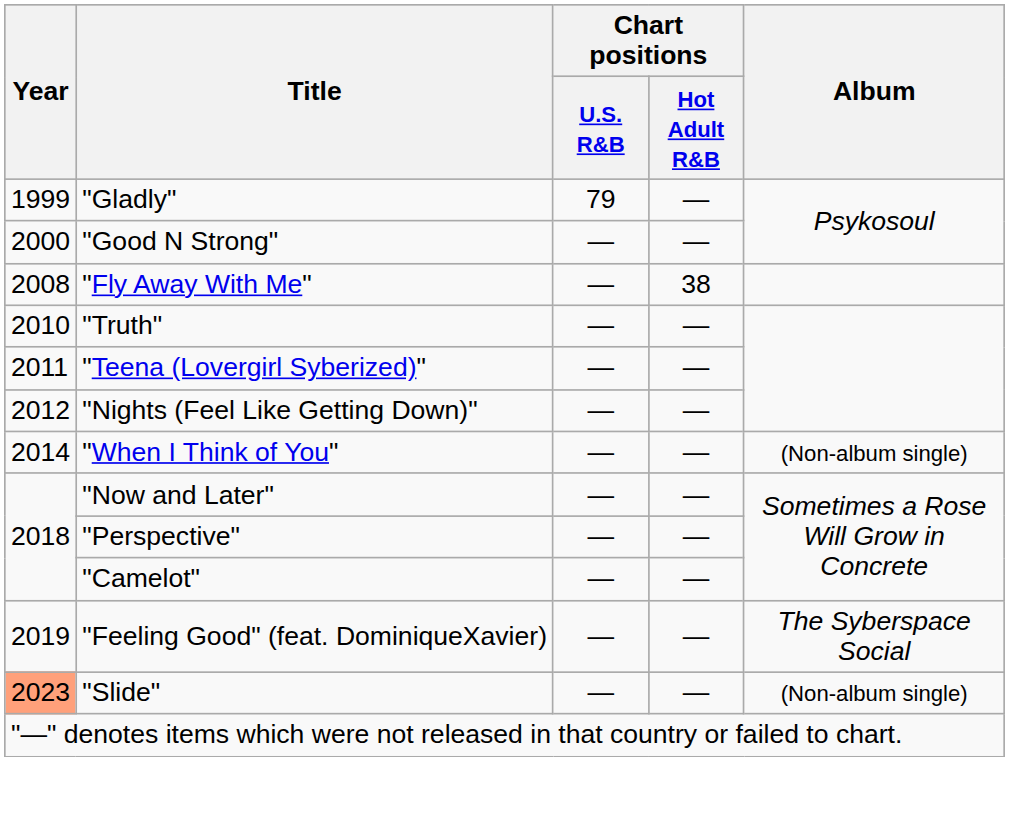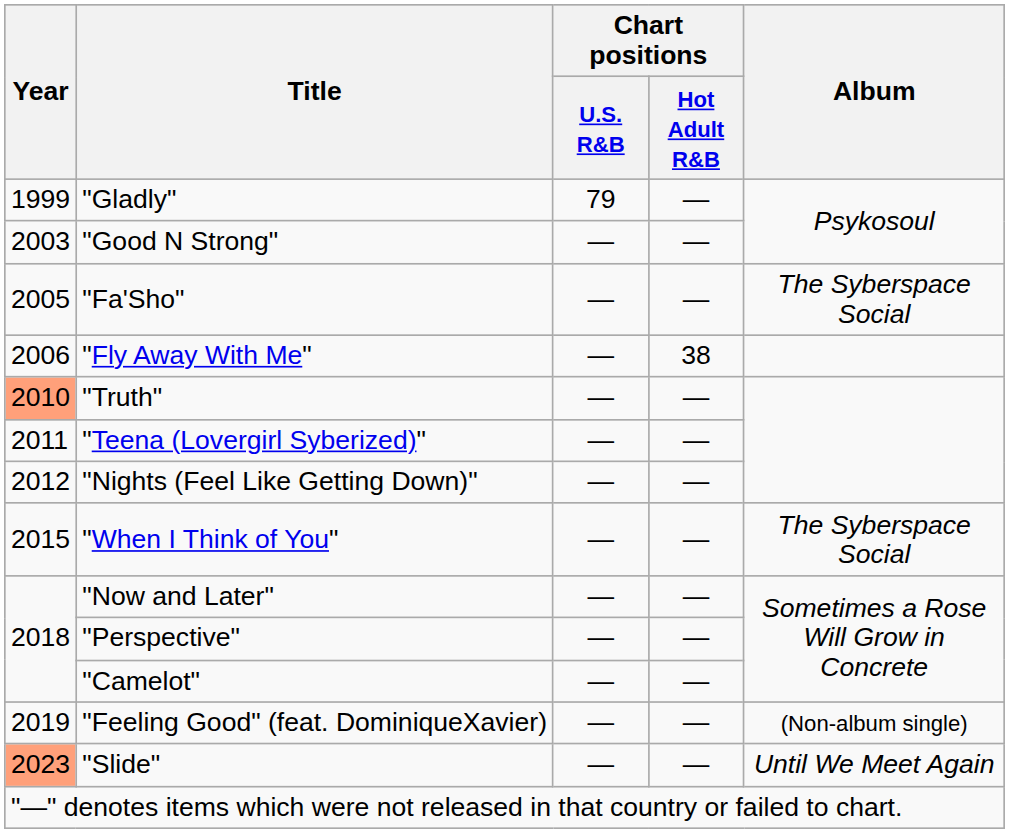 <table class="wikitable">
 <tr>
 <th rowspan="2">Year</th>
 <th rowspan="2">Title</th>
 <th colspan="2">Chart positions</th>
 <th rowspan="2" width="150">Album</th>
 </tr>
 <tr>
 <th width="50"><small><a href='#'>U.S. R&B</a></small></th>
 <th width="50"><small><a href='#'>Hot Adult R&B</a></small></th>
 </tr>
 <tr>
 <td align="left" rowspan="1">1999</td>
 <td>"Gladly"</td>
 <td align="center">79</td>
 <td align="center">—</td>
 <td align="center" rowspan="2"><em>Psykosoul</em></td>
 </tr>
 <tr>
-<td align="left" rowspan="1">2000</td>
+<td align="left" rowspan="1">2003</td>
 <td>"Good N Strong"</td>
 <td align="center">—</td>
 <td align="center">—</td>
 </tr>
 <tr>
-<td align="left" rowspan="1">2008</td>
+<td align="left" rowspan="1">2005</td>
+<td>"Fa'Sho"</td>
+<td align="center">—</td>
+<td align="center">—</td>
+<td align="center" rowspan="1"><em>The Syberspace Social</em></td>
+</tr>
+<tr>
+<td align="left" rowspan="1">2006</td>
 <td>"<a href='#'>Fly Away With Me</a>"</td>
 <td align="center">—</td>
 <td align="center">38</td>
 <td align="center" rowspan="1"></td>
 </tr>
 <tr>
-<td align="left" rowspan="1">2010</td>
+<td align="left" rowspan="1" style="background: lightsalmon;">2010</td>
 <td>"Truth"</td>
 <td align="center">—</td>
 <td align="center">—</td>
 <td align="center" rowspan="3"></td>
 </tr>
 <tr>
 <td align="left" rowspan="1">2011</td>
 <td>"<a href='#'>Teena (Lovergirl Syberized)</a>"</td>
 <td align="center">—</td>
 <td align="center">—</td>
 </tr>
 <tr>
 <td align="left" rowspan="1">2012</td>
 <td>"Nights (Feel Like Getting Down)"</td>
 <td align="center">—</td>
 <td align="center">—</td>
 </tr>
 <tr>
-<td align="left" rowspan="1">2014</td>
+<td align="left" rowspan="1">2015</td>
 <td>"<a href='#'>When I Think of You</a>"</td>
 <td align="center">—</td>
 <td align="center">—</td>
-<td align="center" rowspan="1"><small>(Non-album single)</small></td>
+<td align="center" rowspan="1"><em>The Syberspace Social</em></td>
 </tr>
 <tr>
 <td rowspan="3">2018</td>
 <td>"Now and Later"</td>
 <td align="center" rowspan="1">—</td>
 <td align="center">—</td>
 <td align="center" rowspan="3"><em>Sometimes a Rose Will Grow in Concrete</em></td>
 </tr>
 <tr>
 <td>"Perspective"</td>
 <td align="center">—</td>
 <td align="center">—</td>
 </tr>
 <tr>
 <td>"Camelot"</td>
 <td align="center">—</td>
 <td align="center">—</td>
 </tr>
 <tr>
 <td>2019</td>
 <td>"Feeling Good" (feat. DominiqueXavier)</td>
 <td align="center">—</td>
 <td align="center">—</td>
-<td align="center" rowspan="1"><em>The Syberspace Social</em></td>
+<td align="center"><small>(Non-album single)</small></td>
 </tr>
 <tr>
 <td style="background: lightsalmon;">2023</td>
 <td>"Slide"</td>
 <td align="center">—</td>
 <td align="center">—</td>
-<td align="center"><small>(Non-album single)</small></td>
+<td align="center"><em>Until We Meet Again</em></td>
 </tr>
 <tr>
 <td colspan="5">"—" denotes items which were not released in that country or failed to chart.</td>
 </tr>
 </table>
